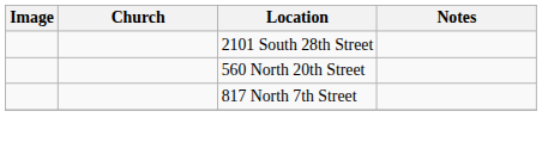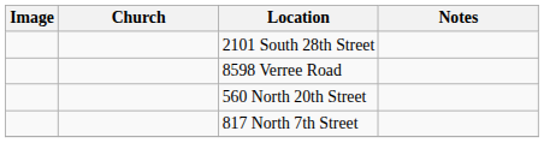 <table class="wikitable">
 <tr>
 <th width="10%">Image</th>
 <th width="30%">Church</th>
 <th width="30%">Location</th>
 <th width="30%">Notes</th>
 </tr>
 <tr>
 <td></td>
 <td></td>
 <td>2101 South 28th Street</td>
+<td></td>
+</tr>
+<tr>
+<td></td>
+<td></td>
+<td>8598 Verree Road</td>
 <td></td>
 </tr>
 <tr>
 <td></td>
 <td></td>
 <td>560 North 20th Street</td>
 <td></td>
 </tr>
 <tr>
 <td></td>
 <td></td>
 <td>817 North 7th Street</td>
 <td></td>
 </tr>
 <tr>
 </tr>
 </table>
